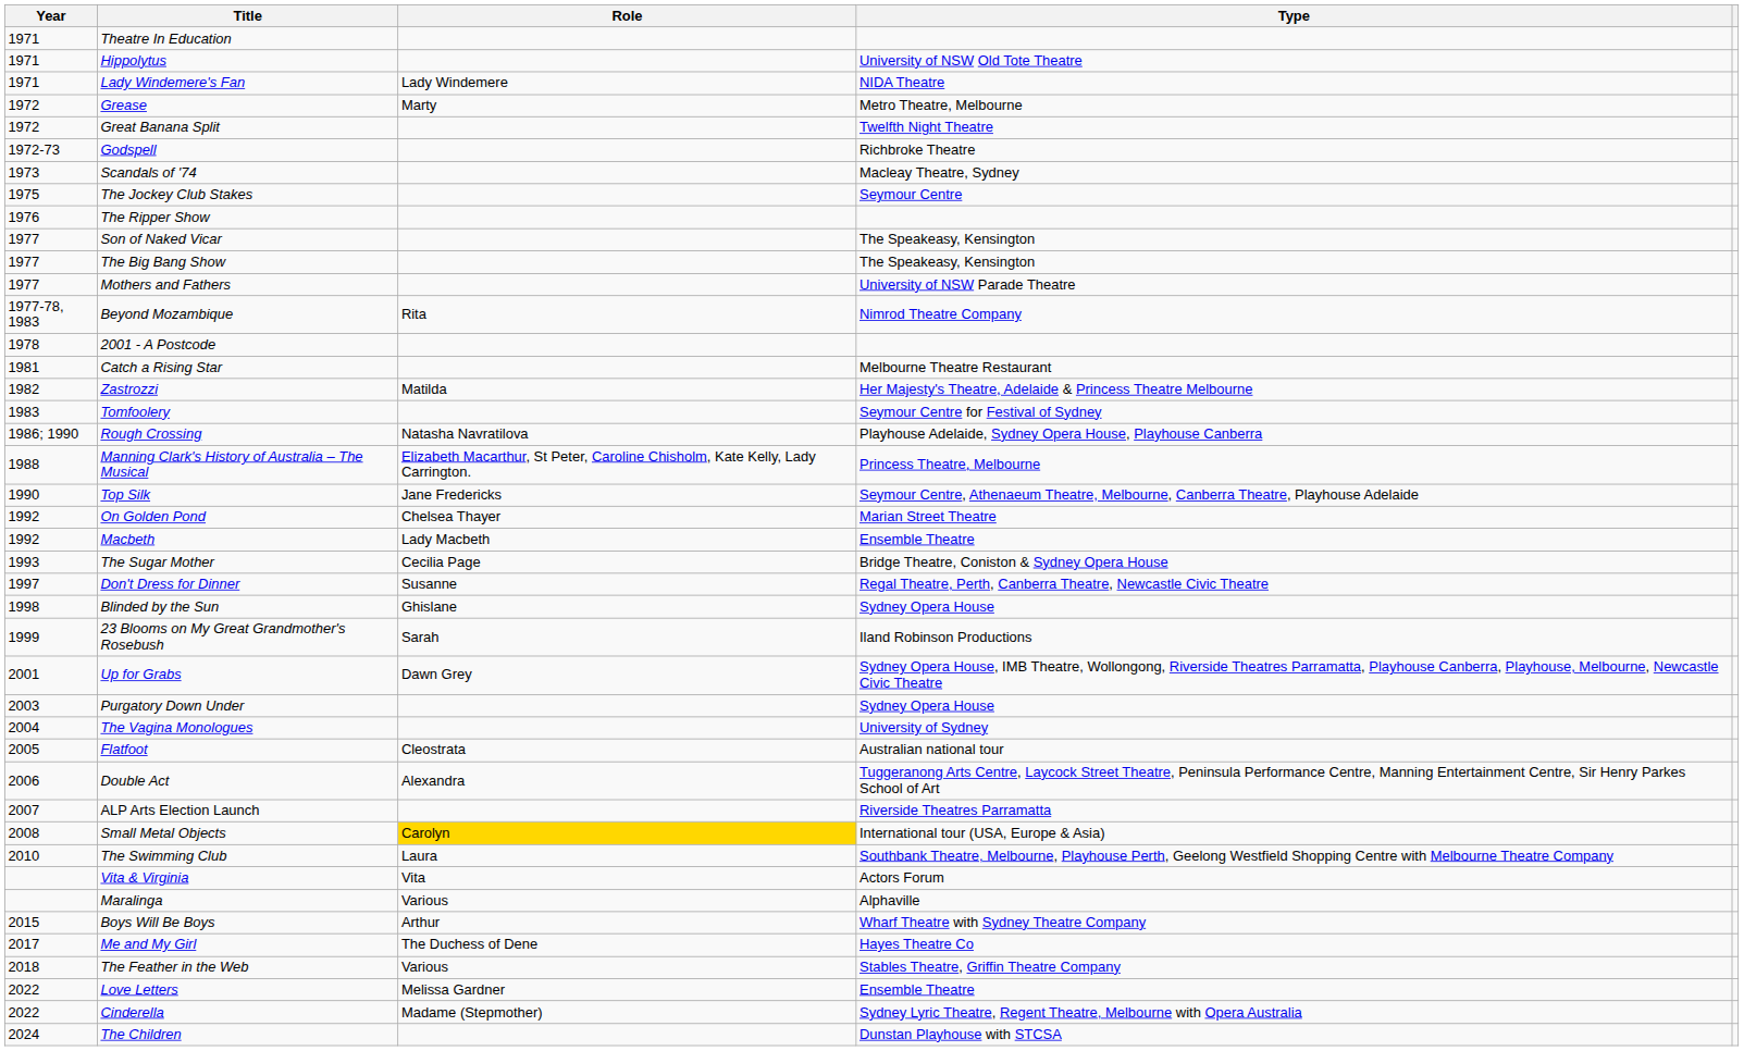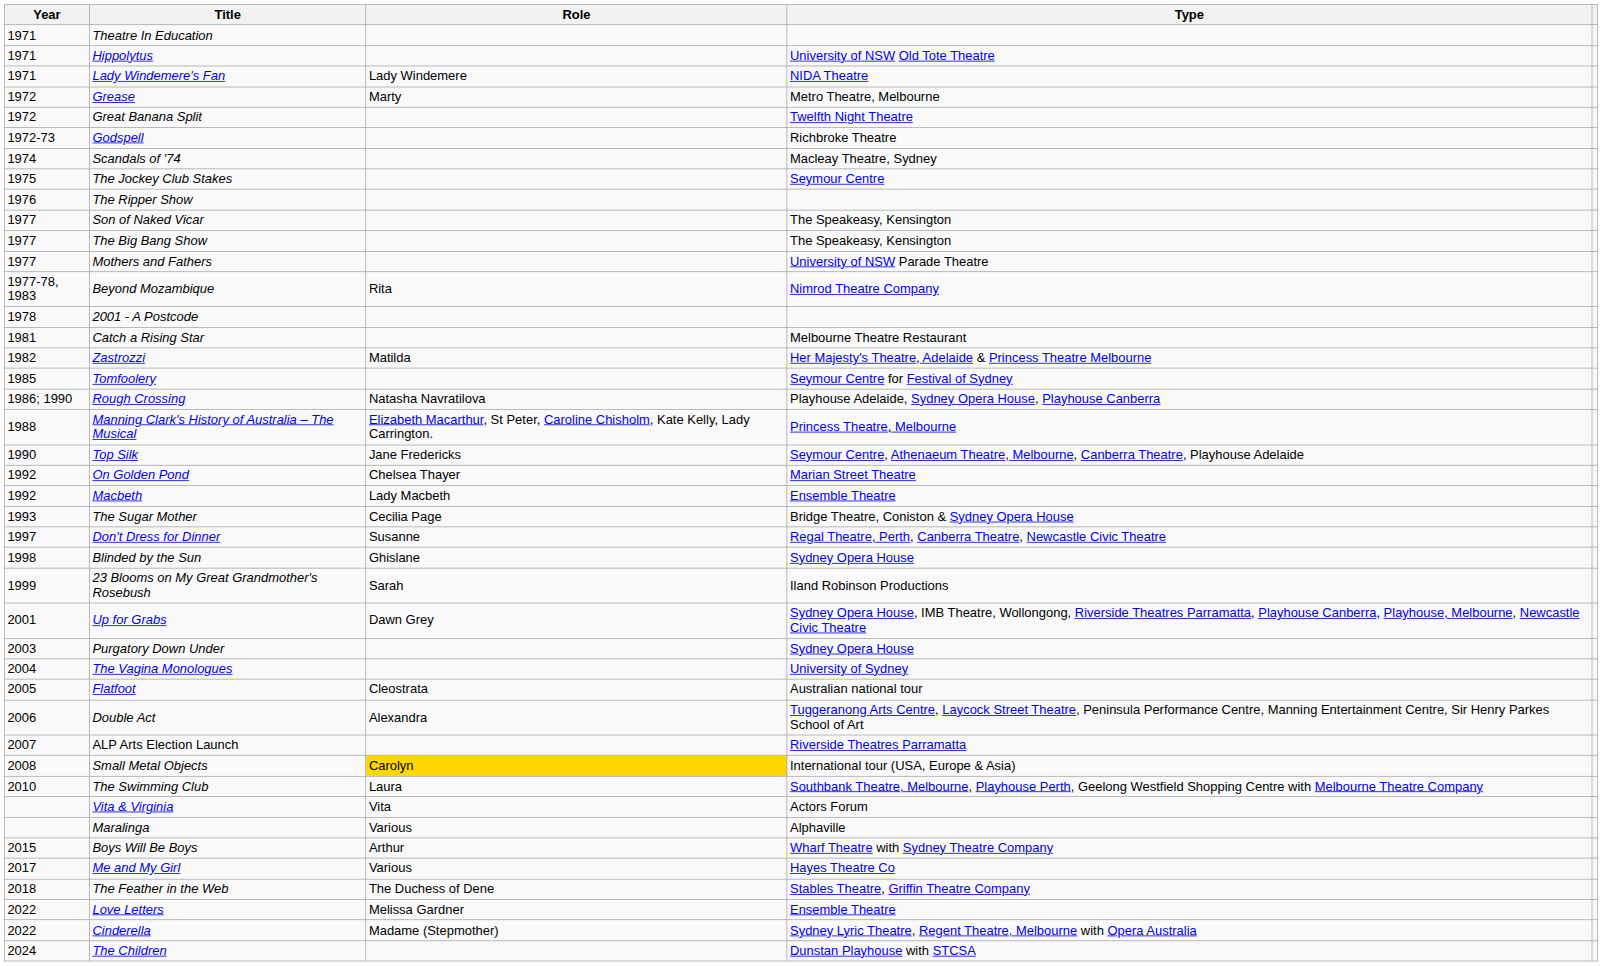 <table class="wikitable">
 <tr>
 <th>Year</th>
 <th>Title</th>
 <th>Role</th>
 <th>Type</th>
 <th></th>
 </tr>
 <tr>
 <td>1971</td>
 <td><em>Theatre In Education</em></td>
 <td></td>
 <td></td>
 <td></td>
 </tr>
 <tr>
 <td>1971</td>
 <td><em><a href='#'>Hippolytus</a></em></td>
 <td></td>
 <td><a href='#'>University of NSW</a> <a href='#'>Old Tote Theatre</a></td>
 <td></td>
 </tr>
 <tr>
 <td>1971</td>
 <td><em><a href='#'>Lady Windemere's Fan</a></em></td>
 <td>Lady Windemere</td>
 <td><a href='#'>NIDA Theatre</a></td>
 <td></td>
 </tr>
 <tr>
 <td>1972</td>
 <td><em><a href='#'>Grease</a></em></td>
 <td>Marty</td>
 <td>Metro Theatre, Melbourne</td>
 <td></td>
 </tr>
 <tr>
 <td>1972</td>
 <td><em>Great Banana Split</em></td>
 <td></td>
 <td><a href='#'>Twelfth Night Theatre</a></td>
 <td></td>
 </tr>
 <tr>
 <td>1972-73</td>
 <td><em><a href='#'>Godspell</a></em></td>
 <td></td>
 <td>Richbroke Theatre</td>
 <td></td>
 </tr>
 <tr>
-<td>1973</td>
+<td>1974</td>
 <td><em>Scandals of '74</em></td>
 <td></td>
 <td>Macleay Theatre, Sydney</td>
 <td></td>
 </tr>
 <tr>
 <td>1975</td>
 <td><em>The Jockey Club Stakes</em></td>
 <td></td>
 <td><a href='#'>Seymour Centre</a></td>
 <td></td>
 </tr>
 <tr>
 <td>1976</td>
 <td><em>The Ripper Show</em></td>
 <td></td>
 <td></td>
 <td></td>
 </tr>
 <tr>
 <td>1977</td>
 <td><em>Son of Naked Vicar</em></td>
 <td></td>
 <td>The Speakeasy, Kensington</td>
 <td></td>
 </tr>
 <tr>
 <td>1977</td>
 <td><em>The Big Bang Show</em></td>
 <td></td>
 <td>The Speakeasy, Kensington</td>
 <td></td>
 </tr>
 <tr>
 <td>1977</td>
 <td><em>Mothers and Fathers</em></td>
 <td></td>
 <td><a href='#'>University of NSW</a> Parade Theatre</td>
 <td></td>
 </tr>
 <tr>
 <td>1977-78, 1983</td>
 <td><em>Beyond Mozambique</em></td>
 <td>Rita</td>
 <td><a href='#'>Nimrod Theatre Company</a></td>
 <td></td>
 </tr>
 <tr>
 <td>1978</td>
 <td><em>2001 - A Postcode</em></td>
 <td></td>
 <td></td>
 <td></td>
 </tr>
 <tr>
 <td>1981</td>
 <td><em>Catch a Rising Star</em></td>
 <td></td>
 <td>Melbourne Theatre Restaurant</td>
 <td></td>
 </tr>
 <tr>
 <td>1982</td>
 <td><em><a href='#'>Zastrozzi</a></em></td>
 <td>Matilda</td>
 <td><a href='#'>Her Majesty's Theatre, Adelaide</a> & <a href='#'>Princess Theatre Melbourne</a></td>
 <td></td>
 </tr>
 <tr>
-<td>1983</td>
+<td>1985</td>
 <td><em><a href='#'>Tomfoolery</a></em></td>
 <td></td>
 <td><a href='#'>Seymour Centre</a> for <a href='#'>Festival of Sydney</a></td>
 <td></td>
 </tr>
 <tr>
 <td>1986; 1990</td>
 <td><em><a href='#'>Rough Crossing</a></em></td>
 <td>Natasha Navratilova</td>
 <td>Playhouse Adelaide, <a href='#'>Sydney Opera House</a>, <a href='#'>Playhouse Canberra</a></td>
 <td></td>
 </tr>
 <tr>
 <td>1988</td>
 <td><em><a href='#'>Manning Clark's History of Australia – The Musical</a></em></td>
 <td><a href='#'>Elizabeth Macarthur</a>, St Peter, <a href='#'>Caroline Chisholm</a>, Kate Kelly, Lady Carrington.</td>
 <td><a href='#'>Princess Theatre, Melbourne</a></td>
 <td></td>
 </tr>
 <tr>
 <td>1990</td>
 <td><em><a href='#'>Top Silk</a></em></td>
 <td>Jane Fredericks</td>
 <td><a href='#'>Seymour Centre</a>, <a href='#'>Athenaeum Theatre, Melbourne</a>, <a href='#'>Canberra Theatre</a>, Playhouse Adelaide</td>
 <td></td>
 </tr>
 <tr>
 <td>1992</td>
 <td><em><a href='#'>On Golden Pond</a></em></td>
 <td>Chelsea Thayer</td>
 <td><a href='#'>Marian Street Theatre</a></td>
 <td></td>
 </tr>
 <tr>
 <td>1992</td>
 <td><em><a href='#'>Macbeth</a></em></td>
 <td>Lady Macbeth</td>
 <td><a href='#'>Ensemble Theatre</a></td>
 <td></td>
 </tr>
 <tr>
 <td>1993</td>
 <td><em>The Sugar Mother</em></td>
 <td>Cecilia Page</td>
 <td>Bridge Theatre, Coniston & <a href='#'>Sydney Opera House</a></td>
 <td></td>
 </tr>
 <tr>
 <td>1997</td>
 <td><em><a href='#'>Don't Dress for Dinner</a></em></td>
 <td>Susanne</td>
 <td><a href='#'>Regal Theatre, Perth</a>, <a href='#'>Canberra Theatre</a>, <a href='#'>Newcastle Civic Theatre</a></td>
 <td></td>
 </tr>
 <tr>
 <td>1998</td>
 <td><em>Blinded by the Sun</em></td>
 <td>Ghislane</td>
 <td><a href='#'>Sydney Opera House</a></td>
 <td></td>
 </tr>
 <tr>
 <td>1999</td>
 <td><em>23 Blooms on My Great Grandmother's Rosebush</em></td>
 <td>Sarah</td>
 <td>Iland Robinson Productions</td>
 <td></td>
 </tr>
 <tr>
 <td>2001</td>
 <td><em><a href='#'>Up for Grabs</a></em></td>
 <td>Dawn Grey</td>
 <td><a href='#'>Sydney Opera House</a>, IMB Theatre, Wollongong, <a href='#'>Riverside Theatres Parramatta</a>, <a href='#'>Playhouse Canberra</a>, <a href='#'>Playhouse, Melbourne</a>, <a href='#'>Newcastle Civic Theatre</a></td>
 <td></td>
 </tr>
 <tr>
 <td>2003</td>
 <td><em>Purgatory Down Under</em></td>
 <td></td>
 <td><a href='#'>Sydney Opera House</a></td>
 <td></td>
 </tr>
 <tr>
 <td>2004</td>
 <td><em><a href='#'>The Vagina Monologues</a></em></td>
 <td></td>
 <td><a href='#'>University of Sydney</a></td>
 <td></td>
 </tr>
 <tr>
 <td>2005</td>
 <td><em><a href='#'>Flatfoot</a></em></td>
 <td>Cleostrata</td>
 <td>Australian national tour</td>
 <td></td>
 </tr>
 <tr>
 <td>2006</td>
 <td><em>Double Act</em></td>
 <td>Alexandra</td>
 <td><a href='#'>Tuggeranong Arts Centre</a>, <a href='#'>Laycock Street Theatre</a>, Peninsula Performance Centre, Manning Entertainment Centre, Sir Henry Parkes School of Art</td>
 <td></td>
 </tr>
 <tr>
 <td>2007</td>
 <td>ALP Arts Election Launch</td>
 <td></td>
 <td><a href='#'>Riverside Theatres Parramatta</a></td>
 <td></td>
 </tr>
 <tr>
 <td>2008</td>
 <td><em>Small Metal Objects</em></td>
 <td style="background: gold;">Carolyn</td>
 <td>International tour (USA, Europe & Asia)</td>
 <td></td>
 </tr>
 <tr>
 <td>2010</td>
 <td><em>The Swimming Club</em></td>
 <td>Laura</td>
 <td><a href='#'>Southbank Theatre, Melbourne</a>, <a href='#'>Playhouse Perth</a>, Geelong Westfield Shopping Centre with <a href='#'>Melbourne Theatre Company</a></td>
 <td></td>
 </tr>
 <tr>
 <td></td>
 <td><em><a href='#'>Vita & Virginia</a></em></td>
 <td>Vita</td>
 <td>Actors Forum</td>
 <td></td>
 </tr>
 <tr>
 <td></td>
 <td><em>Maralinga</em></td>
 <td>Various</td>
 <td>Alphaville</td>
 <td></td>
 </tr>
 <tr>
 <td>2015</td>
 <td><em>Boys Will Be Boys</em></td>
 <td>Arthur</td>
 <td><a href='#'>Wharf Theatre</a> with <a href='#'>Sydney Theatre Company</a></td>
 <td></td>
 </tr>
 <tr>
 <td>2017</td>
 <td><em><a href='#'>Me and My Girl</a></em></td>
-<td>The Duchess of Dene</td>
+<td>Various</td>
 <td><a href='#'>Hayes Theatre Co</a></td>
 <td></td>
 </tr>
 <tr>
 <td>2018</td>
 <td><em>The Feather in the Web</em></td>
-<td>Various</td>
+<td>The Duchess of Dene</td>
 <td><a href='#'>Stables Theatre</a>, <a href='#'>Griffin Theatre Company</a></td>
 <td></td>
 </tr>
 <tr>
 <td>2022</td>
 <td><em><a href='#'>Love Letters</a></em></td>
 <td>Melissa Gardner</td>
 <td><a href='#'>Ensemble Theatre</a></td>
 <td></td>
 </tr>
 <tr>
 <td>2022</td>
 <td><em><a href='#'>Cinderella</a></em></td>
 <td>Madame (Stepmother)</td>
 <td><a href='#'>Sydney Lyric Theatre</a>, <a href='#'>Regent Theatre, Melbourne</a> with <a href='#'>Opera Australia</a></td>
 <td></td>
 </tr>
 <tr>
 <td>2024</td>
 <td><em><a href='#'>The Children</a></em></td>
 <td></td>
 <td><a href='#'>Dunstan Playhouse</a> with <a href='#'>STCSA</a></td>
 <td></td>
 </tr>
 </table>
